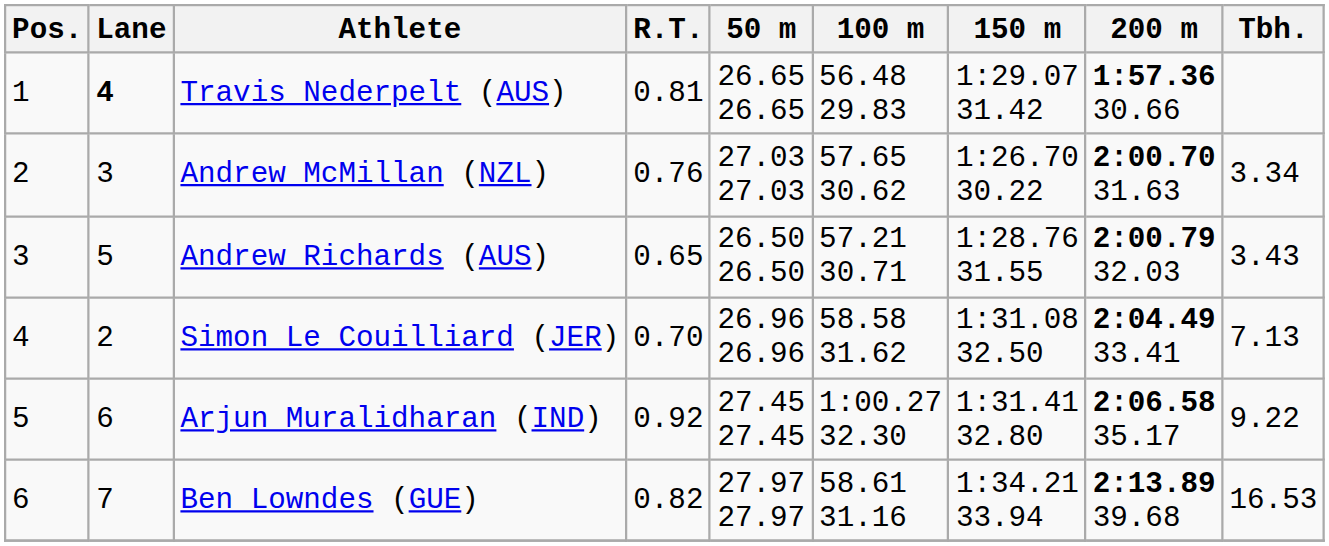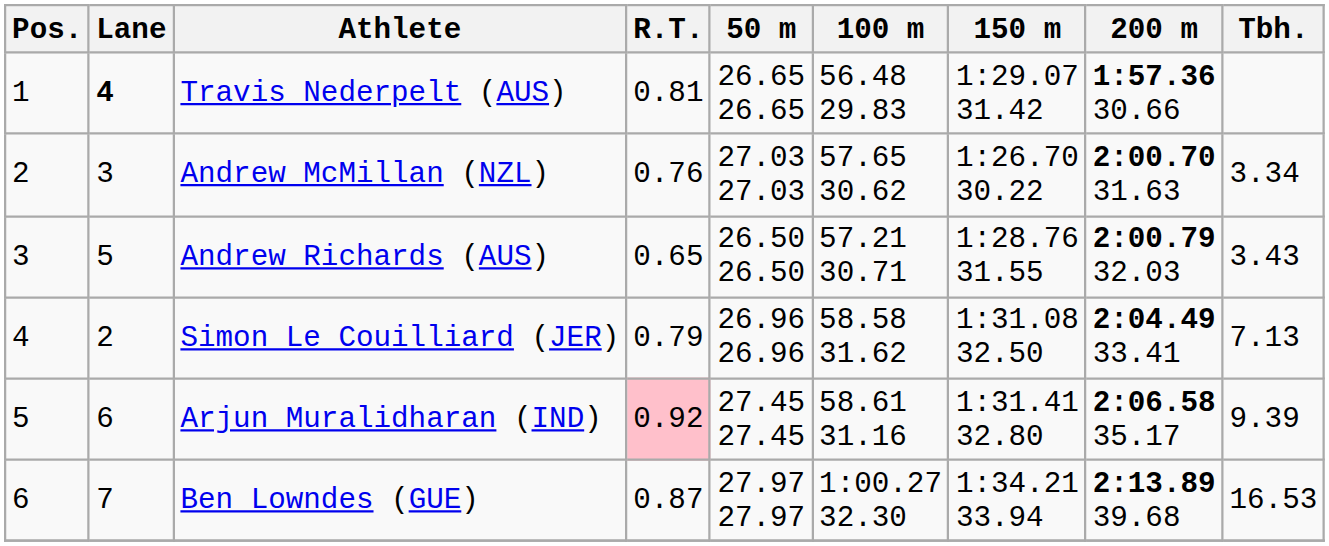 <table class="wikitable">
 <tr>
 <th>Pos.</th>
 <th>Lane</th>
 <th>Athlete</th>
 <th>R.T.</th>
 <th>50 m</th>
 <th>100 m</th>
 <th>150 m</th>
 <th>200 m</th>
 <th>Tbh.</th>
 </tr>
 <tr>
 <td>1</td>
 <td><strong>4</strong></td>
 <td> <a href='#'>Travis Nederpelt</a> (<a href='#'>AUS</a>)</td>
 <td>0.81</td>
 <td>26.65<br>26.65</td>
 <td>56.48<br>29.83</td>
 <td>1:29.07<br>31.42</td>
 <td><strong>1:57.36</strong><br>30.66</td>
 <td> </td>
 </tr>
 <tr>
 <td>2</td>
 <td>3</td>
 <td> <a href='#'>Andrew McMillan</a> (<a href='#'>NZL</a>)</td>
 <td>0.76</td>
 <td>27.03<br>27.03</td>
 <td>57.65<br>30.62</td>
 <td>1:26.70<br>30.22</td>
 <td><strong>2:00.70</strong><br>31.63</td>
 <td>3.34</td>
 </tr>
 <tr>
 <td>3</td>
 <td>5</td>
 <td> <a href='#'>Andrew Richards</a> (<a href='#'>AUS</a>)</td>
 <td>0.65</td>
 <td>26.50<br>26.50</td>
 <td>57.21<br>30.71</td>
 <td>1:28.76<br>31.55</td>
 <td><strong>2:00.79</strong><br>32.03</td>
 <td>3.43</td>
 </tr>
 <tr>
 <td>4</td>
 <td>2</td>
 <td> <a href='#'>Simon Le Couilliard</a> (<a href='#'>JER</a>)</td>
-<td>0.70</td>
+<td>0.79</td>
 <td>26.96<br>26.96</td>
 <td>58.58<br>31.62</td>
 <td>1:31.08<br>32.50</td>
 <td><strong>2:04.49</strong><br>33.41</td>
 <td>7.13</td>
 </tr>
 <tr>
 <td>5</td>
 <td>6</td>
 <td> <a href='#'>Arjun Muralidharan</a> (<a href='#'>IND</a>)</td>
-<td>0.92</td>
+<td style="background: pink;">0.92</td>
 <td>27.45<br>27.45</td>
-<td>1:00.27<br>32.30</td>
+<td>58.61<br>31.16</td>
 <td>1:31.41<br>32.80</td>
 <td><strong>2:06.58</strong><br>35.17</td>
-<td>9.22</td>
+<td>9.39</td>
 </tr>
 <tr>
 <td>6</td>
 <td>7</td>
 <td> <a href='#'>Ben Lowndes</a> (<a href='#'>GUE</a>)</td>
-<td>0.82</td>
+<td>0.87</td>
 <td>27.97<br>27.97</td>
-<td>58.61<br>31.16</td>
+<td>1:00.27<br>32.30</td>
 <td>1:34.21<br>33.94</td>
 <td><strong>2:13.89</strong><br>39.68</td>
 <td>16.53</td>
 </tr>
 <tr>
 </tr>
 </table>
